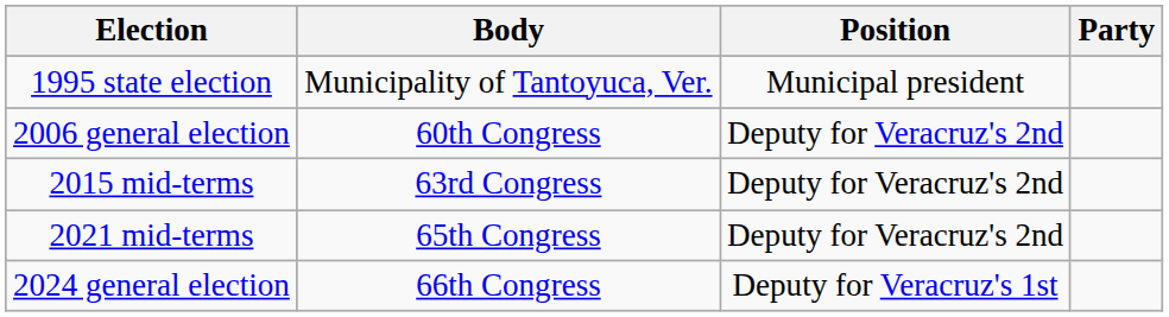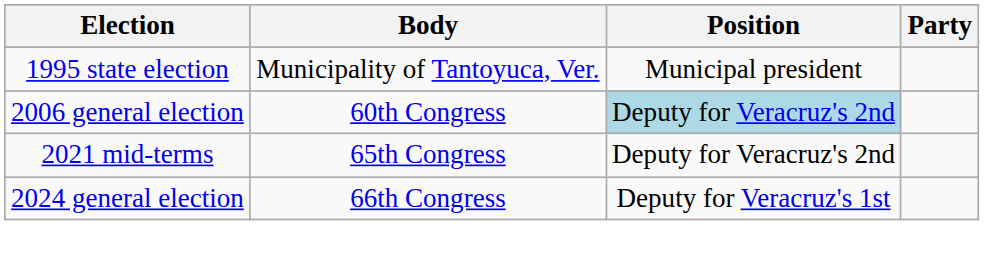 <table class="wikitable" style="text-align: center">
 <tr>
 <th>Election</th>
 <th>Body</th>
 <th>Position</th>
 <th>Party</th>
 </tr>
 <tr>
 <td><a href='#'>1995 state election</a></td>
 <td>Municipality of <a href='#'>Tantoyuca, Ver.</a></td>
 <td>Municipal president</td>
 <td></td>
 </tr>
 <tr>
 <td><a href='#'>2006 general election</a></td>
 <td><a href='#'>60th Congress</a></td>
-<td>Deputy for <a href='#'>Veracruz's 2nd</a></td>
-<td></td>
-</tr>
-<tr>
-<td><a href='#'>2015 mid-terms</a></td>
-<td><a href='#'>63rd Congress</a></td>
-<td>Deputy for Veracruz's 2nd</td>
+<td style="background: lightblue;">Deputy for <a href='#'>Veracruz's 2nd</a></td>
 <td></td>
 </tr>
 <tr>
 <td><a href='#'>2021 mid-terms</a></td>
 <td><a href='#'>65th Congress</a></td>
 <td>Deputy for Veracruz's 2nd</td>
 <td></td>
 </tr>
 <tr>
 <td><a href='#'>2024 general election</a></td>
 <td><a href='#'>66th Congress</a></td>
 <td>Deputy for <a href='#'> Veracruz's 1st</a></td>
 <td></td>
 </tr>
 </table>
